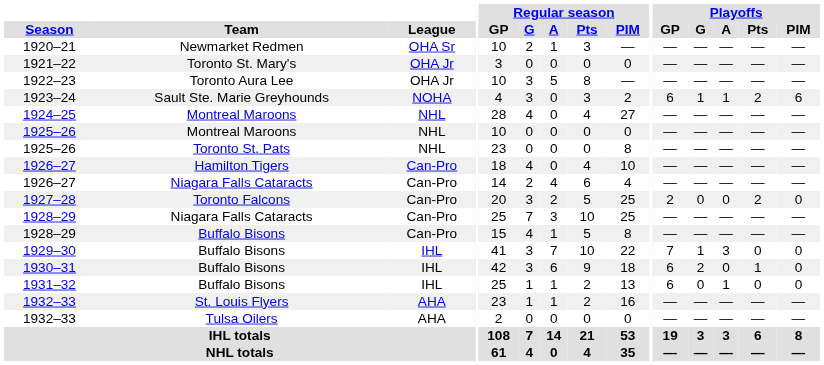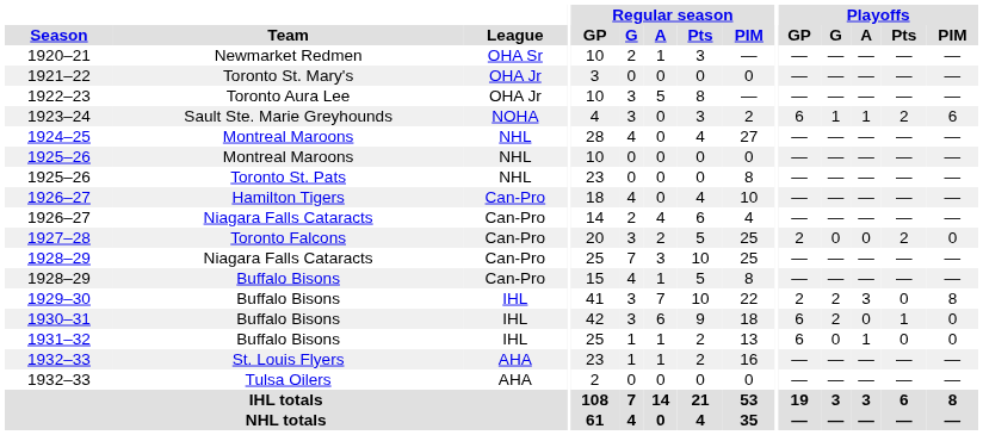 <table border="0" cellpadding="1" cellspacing="0" style="text-align:center; width:60em">
 <tr bgcolor="#e0e0e0">
 <th colspan="3" bgcolor="#ffffff"></th>
 <th rowspan="100" bgcolor="#ffffff"></th>
 <th colspan="5"><a href='#'>Regular season</a></th>
 <th rowspan="100" bgcolor="#ffffff"></th>
 <th colspan="5"><a href='#'>Playoffs</a></th>
 </tr>
 <tr bgcolor="#e0e0e0">
 <th><a href='#'>Season</a></th>
 <th>Team</th>
 <th>League</th>
 <th>GP</th>
 <th><a href='#'>G</a></th>
 <th><a href='#'>A</a></th>
 <th><a href='#'>Pts</a></th>
 <th><a href='#'>PIM</a></th>
 <th>GP</th>
 <th>G</th>
 <th>A</th>
 <th>Pts</th>
 <th>PIM</th>
 </tr>
 <tr>
 <td>1920–21</td>
 <td>Newmarket Redmen</td>
 <td><a href='#'>OHA Sr</a></td>
 <td>10</td>
 <td>2</td>
 <td>1</td>
 <td>3</td>
 <td>—</td>
 <td>—</td>
 <td>—</td>
 <td>—</td>
 <td>—</td>
 <td>—</td>
 </tr>
 <tr bgcolor="#f0f0f0">
 <td>1921–22</td>
 <td>Toronto St. Mary's</td>
 <td><a href='#'>OHA Jr</a></td>
 <td>3</td>
 <td>0</td>
 <td>0</td>
 <td>0</td>
 <td>0</td>
 <td>—</td>
 <td>—</td>
 <td>—</td>
 <td>—</td>
 <td>—</td>
 </tr>
 <tr>
 <td>1922–23</td>
 <td>Toronto Aura Lee</td>
 <td>OHA Jr</td>
 <td>10</td>
 <td>3</td>
 <td>5</td>
 <td>8</td>
 <td>—</td>
 <td>—</td>
 <td>—</td>
 <td>—</td>
 <td>—</td>
 <td>—</td>
 </tr>
 <tr bgcolor="#f0f0f0">
 <td>1923–24</td>
 <td>Sault Ste. Marie Greyhounds</td>
 <td><a href='#'>NOHA</a></td>
 <td>4</td>
 <td>3</td>
 <td>0</td>
 <td>3</td>
 <td>2</td>
 <td>6</td>
 <td>1</td>
 <td>1</td>
 <td>2</td>
 <td>6</td>
 </tr>
 <tr>
 <td><a href='#'>1924–25</a></td>
 <td><a href='#'>Montreal Maroons</a></td>
 <td><a href='#'>NHL</a></td>
 <td>28</td>
 <td>4</td>
 <td>0</td>
 <td>4</td>
 <td>27</td>
 <td>—</td>
 <td>—</td>
 <td>—</td>
 <td>—</td>
 <td>—</td>
 </tr>
 <tr bgcolor="#f0f0f0">
 <td><a href='#'>1925–26</a></td>
 <td>Montreal Maroons</td>
 <td>NHL</td>
 <td>10</td>
 <td>0</td>
 <td>0</td>
 <td>0</td>
 <td>0</td>
 <td>—</td>
 <td>—</td>
 <td>—</td>
 <td>—</td>
 <td>—</td>
 </tr>
 <tr>
 <td>1925–26</td>
 <td><a href='#'>Toronto St. Pats</a></td>
 <td>NHL</td>
 <td>23</td>
 <td>0</td>
 <td>0</td>
 <td>0</td>
 <td>8</td>
 <td>—</td>
 <td>—</td>
 <td>—</td>
 <td>—</td>
 <td>—</td>
 </tr>
 <tr bgcolor="#f0f0f0">
 <td><a href='#'>1926–27</a></td>
 <td><a href='#'>Hamilton Tigers</a></td>
 <td><a href='#'>Can-Pro</a></td>
 <td>18</td>
 <td>4</td>
 <td>0</td>
 <td>4</td>
 <td>10</td>
 <td>—</td>
 <td>—</td>
 <td>—</td>
 <td>—</td>
 <td>—</td>
 </tr>
 <tr>
 <td>1926–27</td>
 <td><a href='#'>Niagara Falls Cataracts</a></td>
 <td>Can-Pro</td>
 <td>14</td>
 <td>2</td>
 <td>4</td>
 <td>6</td>
 <td>4</td>
 <td>—</td>
 <td>—</td>
 <td>—</td>
 <td>—</td>
 <td>—</td>
 </tr>
 <tr bgcolor="#f0f0f0">
 <td><a href='#'>1927–28</a></td>
 <td><a href='#'>Toronto Falcons</a></td>
 <td>Can-Pro</td>
 <td>20</td>
 <td>3</td>
 <td>2</td>
 <td>5</td>
 <td>25</td>
 <td>2</td>
 <td>0</td>
 <td>0</td>
 <td>2</td>
 <td>0</td>
 </tr>
 <tr>
 <td><a href='#'>1928–29</a></td>
 <td>Niagara Falls Cataracts</td>
 <td>Can-Pro</td>
 <td>25</td>
 <td>7</td>
 <td>3</td>
 <td>10</td>
 <td>25</td>
 <td>—</td>
 <td>—</td>
 <td>—</td>
 <td>—</td>
 <td>—</td>
 </tr>
 <tr bgcolor="#f0f0f0">
 <td>1928–29</td>
 <td><a href='#'>Buffalo Bisons</a></td>
 <td>Can-Pro</td>
 <td>15</td>
 <td>4</td>
 <td>1</td>
 <td>5</td>
 <td>8</td>
 <td>—</td>
 <td>—</td>
 <td>—</td>
 <td>—</td>
 <td>—</td>
 </tr>
 <tr>
 <td><a href='#'>1929–30</a></td>
 <td>Buffalo Bisons</td>
 <td><a href='#'>IHL</a></td>
 <td>41</td>
 <td>3</td>
 <td>7</td>
 <td>10</td>
 <td>22</td>
-<td>7</td>
-<td>1</td>
+<td>2</td>
+<td>2</td>
 <td>3</td>
 <td>0</td>
-<td>0</td>
+<td>8</td>
 </tr>
 <tr bgcolor="#f0f0f0">
 <td><a href='#'>1930–31</a></td>
 <td>Buffalo Bisons</td>
 <td>IHL</td>
 <td>42</td>
 <td>3</td>
 <td>6</td>
 <td>9</td>
 <td>18</td>
 <td>6</td>
 <td>2</td>
 <td>0</td>
 <td>1</td>
 <td>0</td>
 </tr>
 <tr>
 <td><a href='#'>1931–32</a></td>
 <td>Buffalo Bisons</td>
 <td>IHL</td>
 <td>25</td>
 <td>1</td>
 <td>1</td>
 <td>2</td>
 <td>13</td>
 <td>6</td>
 <td>0</td>
 <td>1</td>
 <td>0</td>
 <td>0</td>
 </tr>
 <tr bgcolor="#f0f0f0">
 <td><a href='#'>1932–33</a></td>
 <td><a href='#'>St. Louis Flyers</a></td>
 <td><a href='#'>AHA</a></td>
 <td>23</td>
 <td>1</td>
 <td>1</td>
 <td>2</td>
 <td>16</td>
 <td>—</td>
 <td>—</td>
 <td>—</td>
 <td>—</td>
 <td>—</td>
 </tr>
 <tr>
 <td>1932–33</td>
 <td><a href='#'>Tulsa Oilers</a></td>
 <td>AHA</td>
 <td>2</td>
 <td>0</td>
 <td>0</td>
 <td>0</td>
 <td>0</td>
 <td>—</td>
 <td>—</td>
 <td>—</td>
 <td>—</td>
 <td>—</td>
 </tr>
 <tr bgcolor="#e0e0e0">
 <th colspan="3">IHL totals</th>
 <th>108</th>
 <th>7</th>
 <th>14</th>
 <th>21</th>
 <th>53</th>
 <th>19</th>
 <th>3</th>
 <th>3</th>
 <th>6</th>
 <th>8</th>
 </tr>
 <tr bgcolor="#e0e0e0">
 <th colspan="3">NHL totals</th>
 <th>61</th>
 <th>4</th>
 <th>0</th>
 <th>4</th>
 <th>35</th>
 <th>—</th>
 <th>—</th>
 <th>—</th>
 <th>—</th>
 <th>—</th>
 </tr>
 </table>
